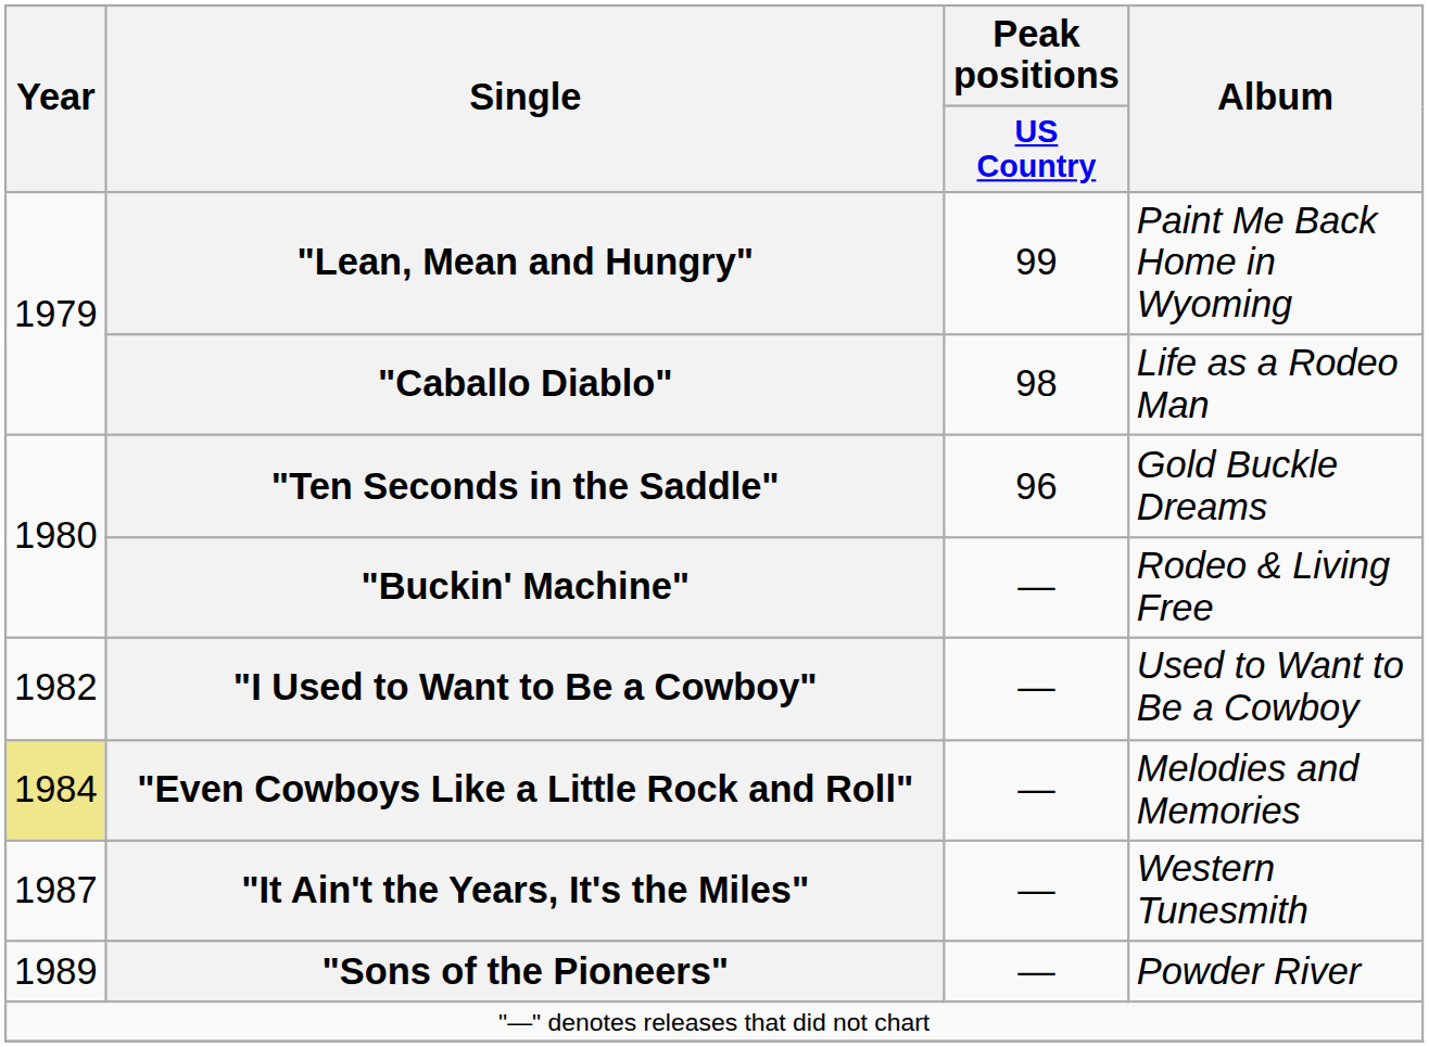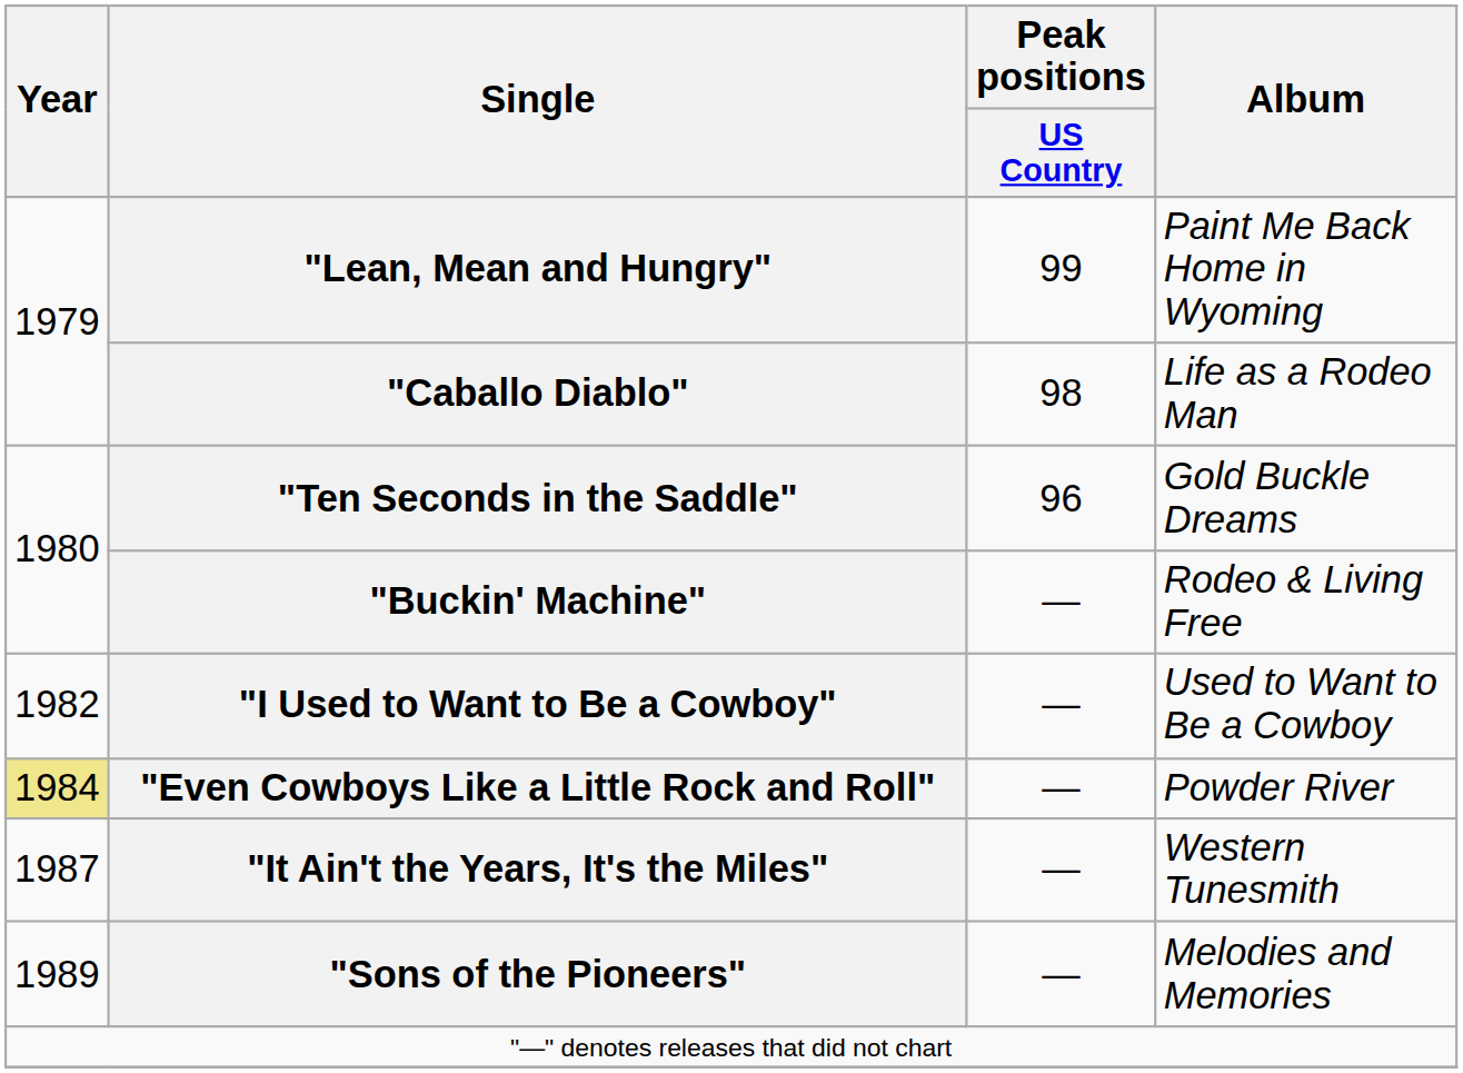 <table class="wikitable plainrowheaders" style="text-align:center;">
 <tr>
 <th rowspan="2">Year</th>
 <th rowspan="2" style="width:22em;">Single</th>
 <th colspan="1">Peak positions</th>
 <th rowspan="2">Album</th>
 </tr>
 <tr style="font-size:smaller;">
 <th width="65"><a href='#'>US Country</a></th>
 </tr>
 <tr>
 <td rowspan="2">1979</td>
 <th scope="row">"Lean, Mean and Hungry"</th>
 <td>99</td>
 <td align="left"><em>Paint Me Back Home in Wyoming</em></td>
 </tr>
 <tr>
 <th scope="row">"Caballo Diablo"</th>
 <td>98</td>
 <td align="left"><em>Life as a Rodeo Man</em></td>
 </tr>
 <tr>
 <td rowspan="2">1980</td>
 <th scope="row">"Ten Seconds in the Saddle"</th>
 <td>96</td>
 <td align="left"><em>Gold Buckle Dreams</em></td>
 </tr>
 <tr>
 <th scope="row">"Buckin' Machine"</th>
 <td>—</td>
 <td align="left"><em>Rodeo & Living Free</em></td>
 </tr>
 <tr>
 <td>1982</td>
 <th scope="row">"I Used to Want to Be a Cowboy"</th>
 <td>—</td>
 <td align="left"><em>Used to Want to Be a Cowboy</em></td>
 </tr>
 <tr>
 <td style="background: khaki;">1984</td>
 <th scope="row">"Even Cowboys Like a Little Rock and Roll"</th>
 <td>—</td>
-<td align="left"><em>Melodies and Memories</em></td>
+<td align="left"><em>Powder River</em></td>
 </tr>
 <tr>
 <td>1987</td>
 <th scope="row">"It Ain't the Years, It's the Miles"</th>
 <td>—</td>
 <td align="left"><em>Western Tunesmith</em></td>
 </tr>
 <tr>
 <td>1989</td>
 <th scope="row">"Sons of the Pioneers"</th>
 <td>—</td>
-<td align="left"><em>Powder River</em></td>
+<td align="left"><em>Melodies and Memories</em></td>
 </tr>
 <tr>
 <td colspan="4" style="font-size:8pt">"—" denotes releases that did not chart</td>
 </tr>
 <tr>
 </tr>
 </table>
